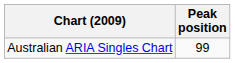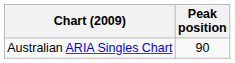 <table class="wikitable">
 <tr>
 <th>Chart (2009)</th>
 <th>Peak<br>position</th>
 </tr>
 <tr>
 <td>Australian <a href='#'>ARIA Singles Chart</a></td>
-<td align="center">99</td>
+<td align="center">90</td>
 </tr>
 </table>
